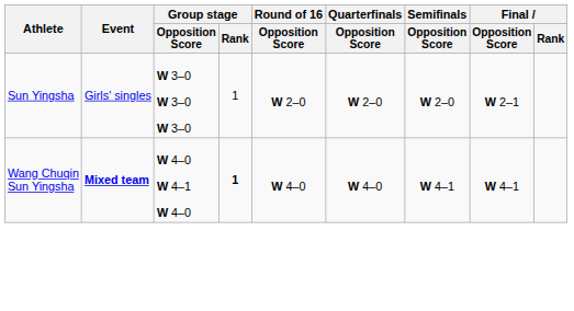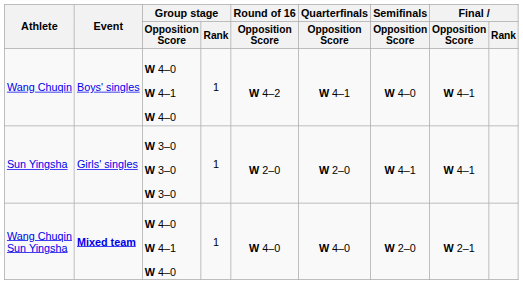 <table class=wikitable style="font-size:90%">
 <tr>
 <th rowspan=2>Athlete</th>
 <th rowspan=2>Event</th>
 <th colspan=2>Group stage</th>
 <th>Round of 16</th>
 <th>Quarterfinals</th>
 <th>Semifinals</th>
 <th colspan=2>Final / </th>
 </tr>
 <tr style="font-size:95%">
 <th>Opposition<br>Score</th>
 <th>Rank</th>
 <th>Opposition<br>Score</th>
 <th>Opposition<br>Score</th>
 <th>Opposition<br>Score</th>
 <th>Opposition<br>Score</th>
 <th>Rank</th>
 </tr>
 <tr align=center>
+<td align=left><a href='#'>Wang Chuqin</a></td>
+<td align=left><a href='#'>Boys' singles</a></td>
+<td align=left><br><strong>W</strong>  4–0<br><br><strong>W</strong> 4–1<br><br><strong>W</strong>  4–0</td>
+<td>1</td>
+<td><br><strong>W</strong>  4–2</td>
+<td><br><strong>W</strong>  4–1</td>
+<td><br><strong>W</strong>  4–0</td>
+<td><br><strong>W</strong>  4–1</td>
+<td></td>
+</tr>
+<tr align=center>
 <td align=left><a href='#'>Sun Yingsha</a></td>
 <td align=left><a href='#'>Girls' singles</a></td>
 <td align=left><br><strong>W</strong> 3–0<br><br><strong>W</strong> 3–0<br><br><strong>W</strong> 3–0</td>
 <td>1</td>
 <td><br><strong>W</strong> 2–0</td>
 <td><br><strong>W</strong> 2–0</td>
-<td><br><strong>W</strong> 2–0</td>
-<td><br><strong>W</strong> 2–1</td>
+<td><br><strong>W</strong>  4–1</td>
+<td><br><strong>W</strong>  4–1</td>
 <td></td>
 </tr>
 <tr align=center>
 <td align=left><a href='#'>Wang Chuqin</a><br><a href='#'>Sun Yingsha</a></td>
 <td align=left><strong><a href='#'>Mixed team</a></strong></td>
 <td align=left><br><strong>W</strong>  4–0<br><br><strong>W</strong> 4–1<br><br><strong>W</strong>  4–0</td>
-<td><strong>1</strong></td>
+<td>1</td>
 <td><br><strong>W</strong>  4–0</td>
 <td><br><strong>W</strong>  4–0</td>
-<td><br><strong>W</strong>  4–1</td>
-<td><br><strong>W</strong>  4–1</td>
+<td><br><strong>W</strong> 2–0</td>
+<td><br><strong>W</strong> 2–1</td>
 <td></td>
 </tr>
 </table>
